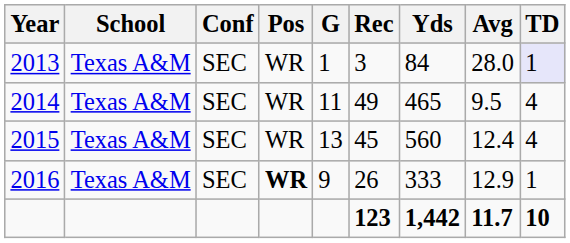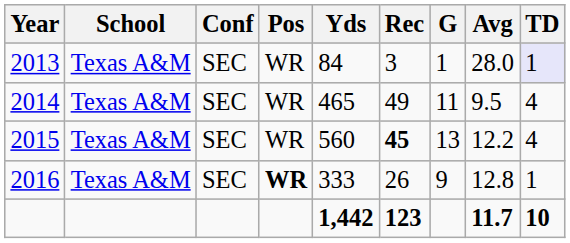 <table class="wikitable">
 <tr>
 <th>Year</th>
 <th>School</th>
 <th>Conf</th>
 <th>Pos</th>
+<th>Yds</th>
+<th>Rec</th>
 <th>G</th>
-<th>Rec</th>
-<th>Yds</th>
 <th>Avg</th>
 <th>TD</th>
 </tr>
 <tr>
 <td><a href='#'>2013</a></td>
 <td><a href='#'>Texas A&M</a></td>
 <td>SEC</td>
 <td>WR</td>
+<td>84</td>
+<td>3</td>
 <td>1</td>
-<td>3</td>
-<td>84</td>
 <td>28.0</td>
 <td style="background: lavender;">1</td>
 </tr>
 <tr>
 <td><a href='#'>2014</a></td>
 <td><a href='#'>Texas A&M</a></td>
 <td>SEC</td>
 <td>WR</td>
+<td>465</td>
+<td>49</td>
 <td>11</td>
-<td>49</td>
-<td>465</td>
 <td>9.5</td>
 <td>4</td>
 </tr>
 <tr>
 <td><a href='#'>2015</a></td>
 <td><a href='#'>Texas A&M</a></td>
 <td>SEC</td>
 <td>WR</td>
+<td>560</td>
+<td><strong>45</strong></td>
 <td>13</td>
-<td>45</td>
-<td>560</td>
-<td>12.4</td>
+<td>12.2</td>
 <td>4</td>
 </tr>
 <tr>
 <td><a href='#'>2016</a></td>
 <td><a href='#'>Texas A&M</a></td>
 <td>SEC</td>
 <td><strong>WR</strong></td>
+<td>333</td>
+<td>26</td>
 <td>9</td>
-<td>26</td>
-<td>333</td>
-<td>12.9</td>
+<td>12.8</td>
 <td>1</td>
 </tr>
 <tr>
 <td><strong></strong></td>
 <td></td>
 <td></td>
 <td></td>
+<td><strong>1,442</strong></td>
+<td><strong>123</strong></td>
 <td></td>
-<td><strong>123</strong></td>
-<td><strong>1,442</strong></td>
 <td><strong>11.7</strong></td>
 <td><strong>10</strong></td>
 </tr>
 </table>
